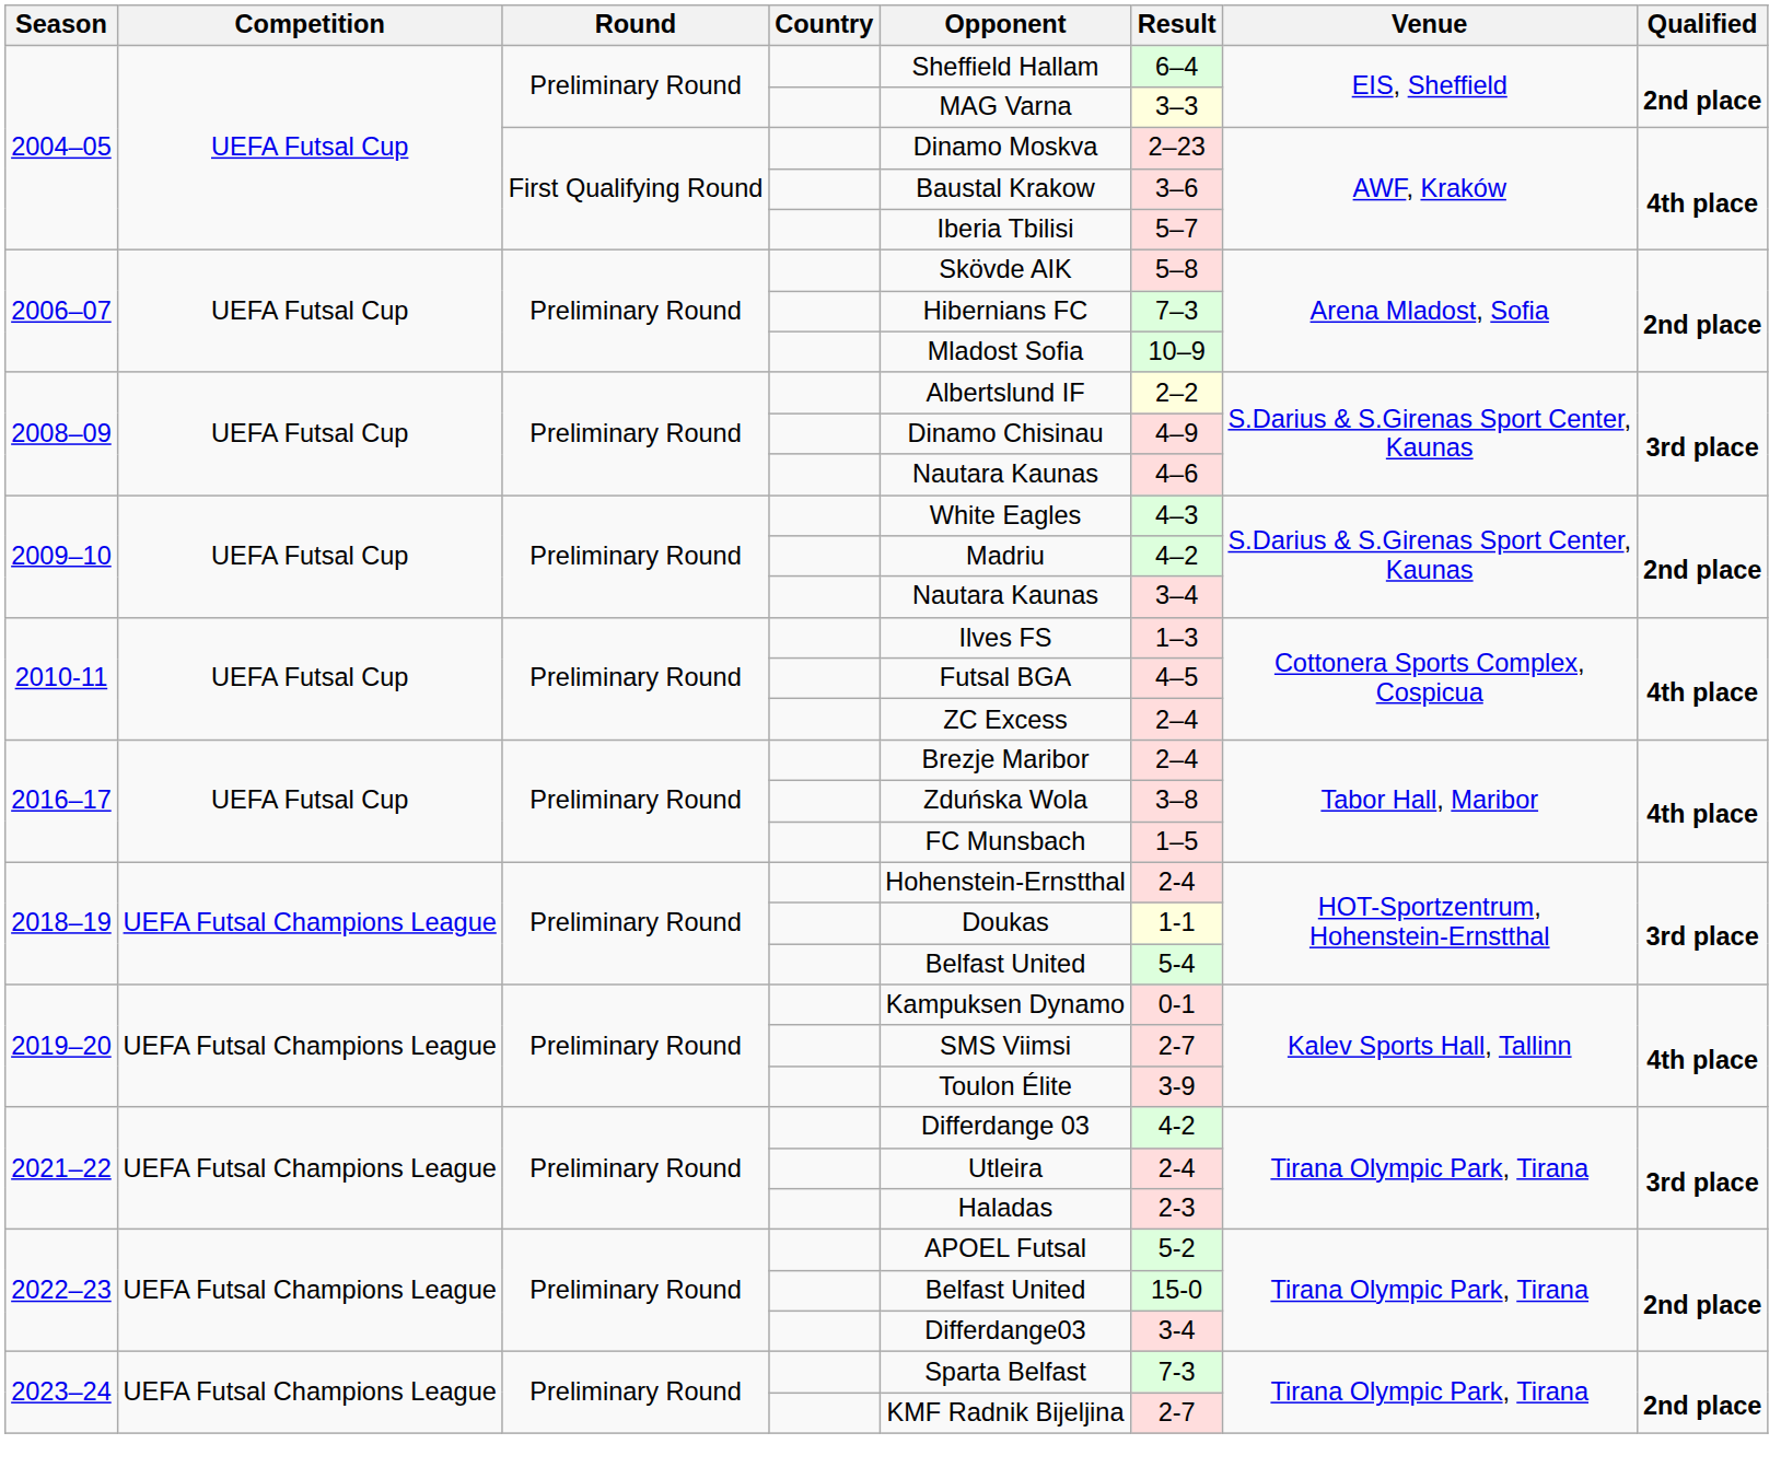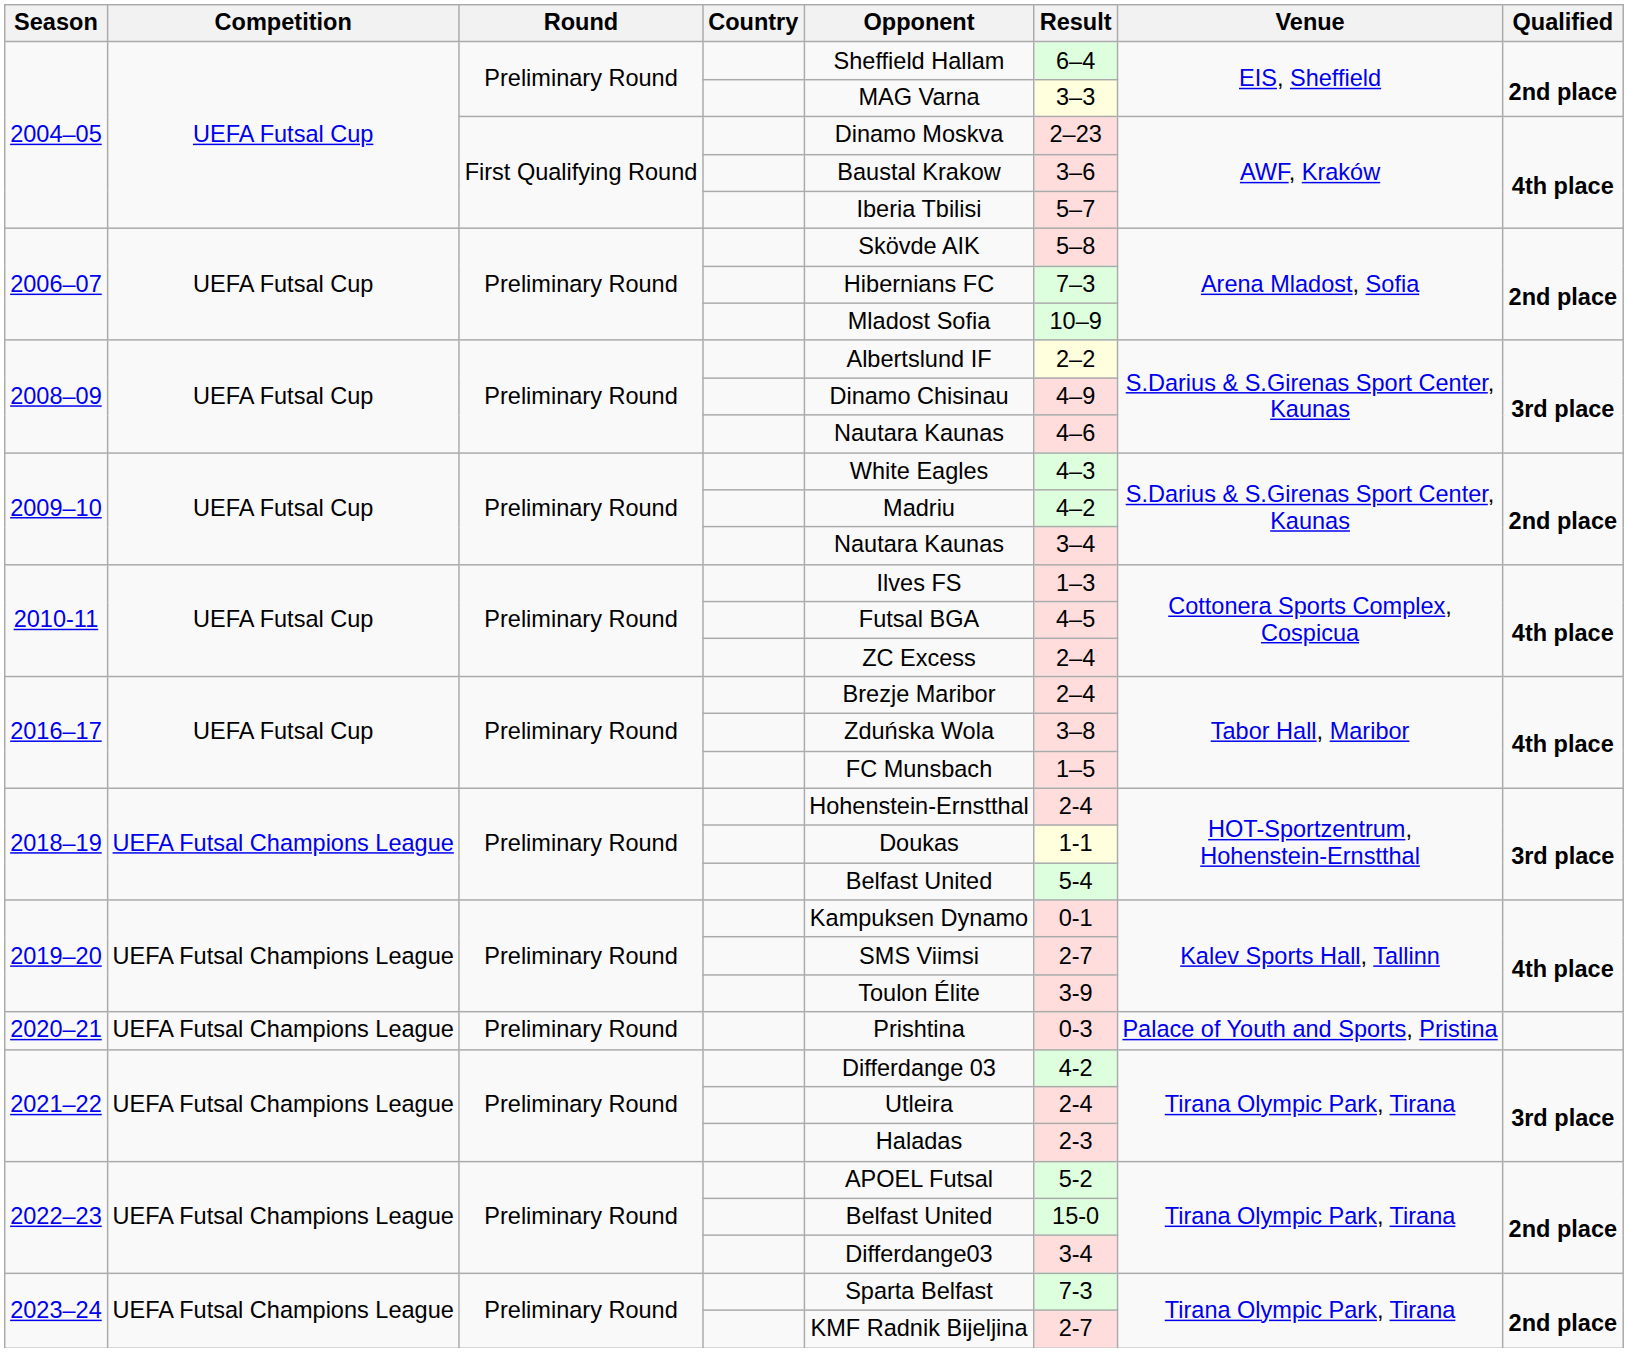 <table class="wikitable" style="text-align:center;">
 <tr>
 <th>Season</th>
 <th>Competition</th>
 <th>Round</th>
 <th>Country</th>
 <th>Opponent</th>
 <th>Result</th>
 <th>Venue</th>
 <th>Qualified</th>
 </tr>
 <tr>
 <td rowspan=5><a href='#'>2004–05</a></td>
 <td rowspan=5 align=center><a href='#'>UEFA Futsal Cup</a></td>
 <td rowspan=2>Preliminary Round</td>
 <td align=center></td>
 <td>Sheffield Hallam</td>
 <td style="background:#dfd;">6–4</td>
 <td rowspan=2 align="center"><a href='#'>EIS</a>, <a href='#'>Sheffield</a></td>
 <td rowspan=2 align="center"><br><strong>2nd place</strong></td>
 </tr>
 <tr>
 <td align=center></td>
 <td>MAG Varna</td>
 <td style="background:#ffd;">3–3</td>
 </tr>
 <tr>
 <td rowspan=3>First Qualifying Round</td>
 <td align=center></td>
 <td>Dinamo Moskva</td>
 <td style="background:#fdd;">2–23</td>
 <td rowspan=3 align="center"><a href='#'>AWF</a>, <a href='#'>Kraków</a></td>
 <td rowspan=3 align="center"><br><strong>4th place</strong></td>
 </tr>
 <tr>
 <td align=center></td>
 <td>Baustal Krakow</td>
 <td style="background:#fdd;">3–6</td>
 </tr>
 <tr>
 <td align=center></td>
 <td>Iberia Tbilisi</td>
 <td style="background:#fdd;">5–7</td>
 </tr>
 <tr>
 <td rowspan=3><a href='#'>2006–07</a></td>
 <td rowspan=3 align=center>UEFA Futsal Cup</td>
 <td rowspan=3>Preliminary Round</td>
 <td align=center></td>
 <td>Skövde AIK</td>
 <td style="background:#fdd;">5–8</td>
 <td rowspan=3 align="center"><a href='#'>Arena Mladost</a>, <a href='#'>Sofia</a></td>
 <td rowspan=3 align="center"><br><strong>2nd place</strong></td>
 </tr>
 <tr>
 <td align=center></td>
 <td>Hibernians FC</td>
 <td style="background:#dfd;">7–3</td>
 </tr>
 <tr>
 <td align=center></td>
 <td>Mladost Sofia</td>
 <td style="background:#dfd;">10–9</td>
 </tr>
 <tr>
 <td rowspan=3><a href='#'>2008–09</a></td>
 <td rowspan=3 align=center>UEFA Futsal Cup</td>
 <td rowspan=3>Preliminary Round</td>
 <td align=center></td>
 <td>Albertslund IF</td>
 <td style="background:#ffd;">2–2</td>
 <td rowspan=3 align="center"><a href='#'>S.Darius & S.Girenas Sport Center</a>,<br> <a href='#'>Kaunas</a></td>
 <td rowspan=3 align="center"><br><strong>3rd place</strong></td>
 </tr>
 <tr>
 <td align=center></td>
 <td>Dinamo Chisinau</td>
 <td style="background:#fdd;">4–9</td>
 </tr>
 <tr>
 <td align=center></td>
 <td>Nautara Kaunas</td>
 <td style="background:#fdd;">4–6</td>
 </tr>
 <tr>
 <td rowspan=3><a href='#'>2009–10</a></td>
 <td rowspan=3 align=center>UEFA Futsal Cup</td>
 <td rowspan=3>Preliminary Round</td>
 <td align=center></td>
 <td>White Eagles</td>
 <td style="background:#dfd;">4–3</td>
 <td rowspan=3 align="center"><a href='#'>S.Darius & S.Girenas Sport Center</a>,<br> <a href='#'>Kaunas</a></td>
 <td rowspan=3 align="center"><br><strong>2nd place</strong></td>
 </tr>
 <tr>
 <td align=center></td>
 <td>Madriu</td>
 <td style="background:#dfd;">4–2</td>
 </tr>
 <tr>
 <td align=center></td>
 <td>Nautara Kaunas</td>
 <td style="background:#fdd;">3–4</td>
 </tr>
 <tr>
 <td rowspan=3><a href='#'>2010-11</a></td>
 <td rowspan=3 align=center>UEFA Futsal Cup</td>
 <td rowspan=3>Preliminary Round</td>
 <td align=center></td>
 <td>Ilves FS</td>
 <td style="background:#fdd;">1–3</td>
 <td rowspan=3 align="center"><a href='#'>Cottonera Sports Complex</a>,<br><a href='#'>Cospicua</a></td>
 <td rowspan=3 align="center"><br><strong>4th place</strong></td>
 </tr>
 <tr>
 <td align=center></td>
 <td>Futsal BGA</td>
 <td style="background:#fdd;">4–5</td>
 </tr>
 <tr>
 <td align=center></td>
 <td>ZC Excess</td>
 <td style="background:#fdd;">2–4</td>
 </tr>
 <tr>
 <td rowspan=3><a href='#'>2016–17</a></td>
 <td rowspan=3 align=center>UEFA Futsal Cup</td>
 <td rowspan=3>Preliminary Round</td>
 <td align=center></td>
 <td>Brezje Maribor</td>
 <td style="background:#fdd;">2–4</td>
 <td rowspan=3 align="center"><a href='#'>Tabor Hall</a>, <a href='#'>Maribor</a></td>
 <td rowspan=3 align="center"><br><strong>4th place</strong></td>
 </tr>
 <tr>
 <td align=center></td>
 <td>Zduńska Wola</td>
 <td style="background:#fdd;">3–8</td>
 </tr>
 <tr>
 <td align=center></td>
 <td>FC Munsbach</td>
 <td style="background:#fdd;">1–5</td>
 </tr>
 <tr>
 <td rowspan="3"><a href='#'>2018–19</a></td>
 <td rowspan="3"><a href='#'>UEFA Futsal Champions League</a></td>
 <td rowspan=3>Preliminary Round</td>
 <td align=center></td>
 <td>Hohenstein-Ernstthal</td>
 <td style="background:#fdd;">2-4</td>
 <td rowspan=3 align="center"><a href='#'>HOT-Sportzentrum</a>,<br><a href='#'>Hohenstein-Ernstthal</a></td>
 <td rowspan=3 align="center"><br><strong>3rd place</strong></td>
 </tr>
 <tr>
 <td align=center></td>
 <td>Doukas</td>
 <td style="background:#ffd;">1-1</td>
 </tr>
 <tr>
 <td align=center></td>
 <td>Belfast United</td>
 <td style="background:#dfd;">5-4</td>
 </tr>
 <tr>
 <td rowspan="3"><a href='#'>2019–20</a></td>
 <td rowspan="3">UEFA Futsal Champions League</td>
 <td rowspan=3>Preliminary Round</td>
 <td align=center></td>
 <td>Kampuksen Dynamo</td>
 <td style="background:#fdd;">0-1</td>
 <td rowspan=3 align="center"><a href='#'>Kalev Sports Hall</a>, <a href='#'>Tallinn</a></td>
 <td rowspan=3 align="center"><br><strong>4th place</strong></td>
 </tr>
 <tr>
 <td align=center></td>
 <td>SMS Viimsi</td>
 <td style="background:#fdd;">2-7</td>
 </tr>
 <tr>
 <td align=center></td>
 <td>Toulon Élite</td>
 <td style="background:#fdd;">3-9</td>
 </tr>
 <tr>
+<td rowspan="1"><a href='#'>2020–21</a></td>
+<td rowspan="1">UEFA Futsal Champions League</td>
+<td>Preliminary Round</td>
+<td align=center></td>
+<td>Prishtina</td>
+<td style="background:#fdd;">0-3</td>
+<td><a href='#'>Palace of Youth and Sports</a>, <a href='#'>Pristina</a></td>
+<td></td>
+</tr>
+<tr>
 <td rowspan="3"><a href='#'>2021–22</a></td>
 <td rowspan="3">UEFA Futsal Champions League</td>
 <td rowspan=3>Preliminary Round</td>
 <td align=center></td>
 <td>Differdange 03</td>
 <td style="background:#dfd;">4-2</td>
 <td rowspan=3 align="center"><a href='#'>Tirana Olympic Park</a>, <a href='#'>Tirana</a></td>
 <td rowspan=3 align="center"><br><strong>3rd place</strong></td>
 </tr>
 <tr>
 <td align=center></td>
 <td>Utleira</td>
 <td style="background:#fdd;">2-4</td>
 </tr>
 <tr>
 <td align=center></td>
 <td>Haladas</td>
 <td style="background:#fdd;">2-3</td>
 </tr>
 <tr>
 <td rowspan="3"><a href='#'>2022–23</a></td>
 <td rowspan="3">UEFA Futsal Champions League</td>
 <td rowspan=3>Preliminary Round</td>
 <td align=center></td>
 <td>APOEL Futsal</td>
 <td style="background:#dfd;">5-2</td>
 <td rowspan=3 align="center"><a href='#'>Tirana Olympic Park</a>, <a href='#'>Tirana</a></td>
 <td rowspan=3 align="center"><br><strong>2nd place</strong></td>
 </tr>
 <tr>
 <td align=center></td>
 <td>Belfast United</td>
 <td style="background:#dfd;">15-0</td>
 </tr>
 <tr>
 <td align=center></td>
 <td>Differdange03</td>
 <td style="background:#fdd;">3-4</td>
 </tr>
 <tr>
 <td rowspan="2"><a href='#'>2023–24</a></td>
 <td rowspan="2">UEFA Futsal Champions League</td>
 <td rowspan=2>Preliminary Round</td>
 <td align=center></td>
 <td>Sparta Belfast</td>
 <td style="background:#dfd;">7-3</td>
 <td rowspan=2 align="center"><a href='#'>Tirana Olympic Park</a>, <a href='#'>Tirana</a></td>
 <td rowspan=2 align="center"><br><strong>2nd place</strong></td>
 </tr>
 <tr>
 <td align=center></td>
 <td>KMF Radnik Bijeljina</td>
 <td style="background:#fdd;">2-7</td>
 </tr>
 </table>
